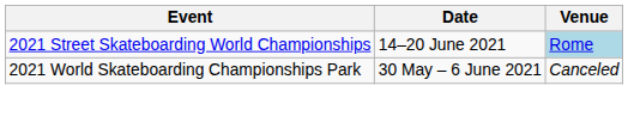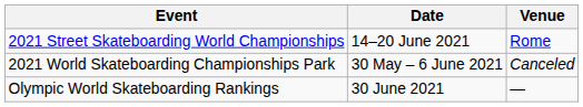 <table class="wikitable">
 <tr>
 <th>Event</th>
 <th>Date</th>
 <th>Venue</th>
 </tr>
 <tr>
 <td><a href='#'>2021 Street Skateboarding World Championships</a></td>
 <td>14–20 June 2021</td>
-<td style="background: lightblue;"> <a href='#'>Rome</a></td>
+<td> <a href='#'>Rome</a></td>
 </tr>
 <tr>
 <td>2021 World Skateboarding Championships Park</td>
 <td>30 May – 6 June 2021</td>
 <td><em>Canceled</em></td>
 </tr>
+<tr>
+<td>Olympic World Skateboarding Rankings</td>
+<td>30 June 2021</td>
+<td>—</td>
+</tr>
 </table>
